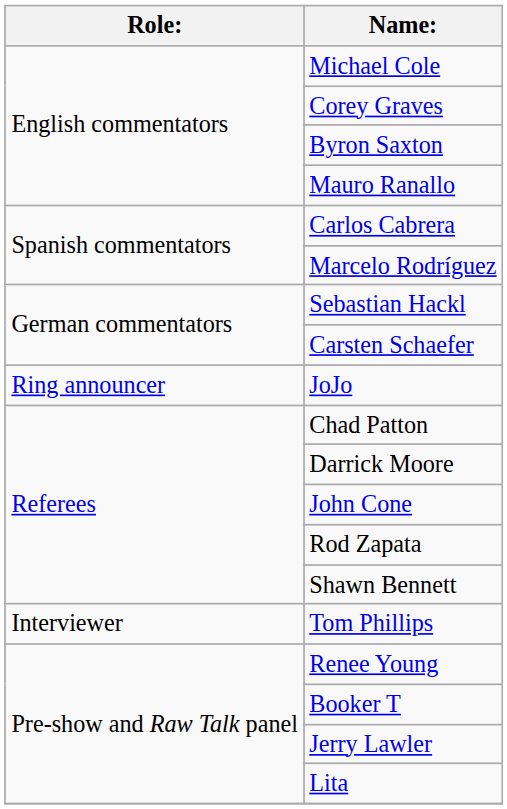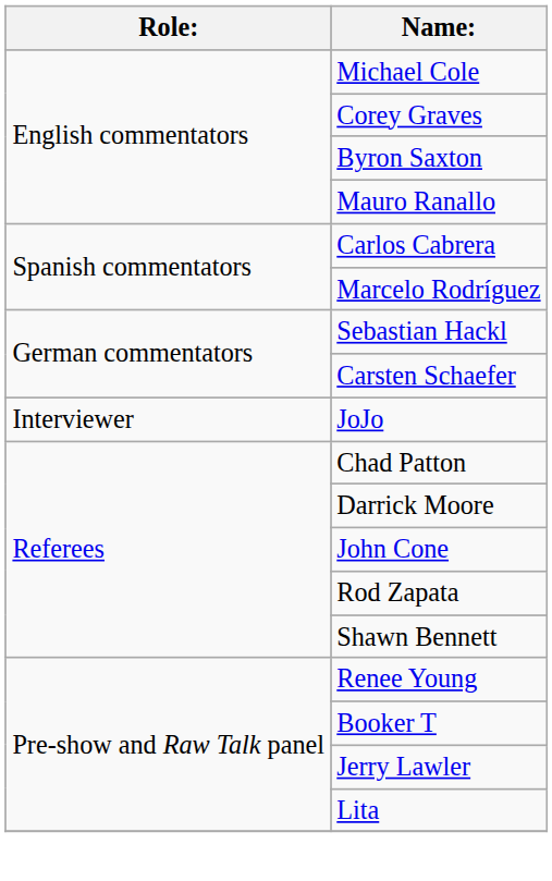 <table class=wikitable style="font-size:90%; margin: 0.5em 0 0.5em 1em; float: right; clear: right;">
 <tr>
 <th>Role:</th>
 <th>Name:</th>
 </tr>
 <tr>
 <td rowspan=4>English commentators</td>
 <td><a href='#'>Michael Cole</a> </td>
 </tr>
 <tr>
 <td><a href='#'>Corey Graves</a> </td>
 </tr>
 <tr>
 <td><a href='#'>Byron Saxton</a> </td>
 </tr>
 <tr>
 <td><a href='#'>Mauro Ranallo</a> </td>
 </tr>
 <tr>
 <td rowspan=2>Spanish commentators</td>
 <td><a href='#'>Carlos Cabrera</a></td>
 </tr>
 <tr>
 <td><a href='#'>Marcelo Rodríguez</a></td>
 </tr>
 <tr>
 <td rowspan=2>German commentators</td>
 <td><a href='#'>Sebastian Hackl</a></td>
 </tr>
 <tr>
 <td><a href='#'>Carsten Schaefer</a></td>
 </tr>
 <tr>
-<td rowspan=1><a href='#'>Ring announcer</a></td>
+<td rowspan=1>Interviewer</td>
 <td><a href='#'>JoJo</a></td>
 </tr>
 <tr>
 <td rowspan=5><a href='#'>Referees</a></td>
 <td>Chad Patton</td>
 </tr>
 <tr>
 <td>Darrick Moore</td>
 </tr>
 <tr>
 <td><a href='#'>John Cone</a></td>
 </tr>
 <tr>
 <td>Rod Zapata</td>
 </tr>
 <tr>
 <td>Shawn Bennett</td>
 </tr>
 <tr>
-<td rowspan=1>Interviewer</td>
-<td><a href='#'>Tom Phillips</a></td>
-</tr>
-<tr>
 <td rowspan=4>Pre-show and <em>Raw Talk</em> panel</td>
 <td><a href='#'>Renee Young</a></td>
 </tr>
 <tr>
 <td><a href='#'>Booker T</a></td>
 </tr>
 <tr>
 <td><a href='#'>Jerry Lawler</a></td>
 </tr>
 <tr>
 <td><a href='#'>Lita</a></td>
 </tr>
 <tr>
 </tr>
 </table>
